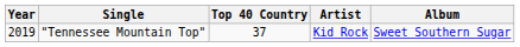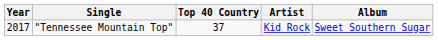 <table class="wikitable" style="text-align:center;">
 <tr>
 <th>Year</th>
 <th>Single</th>
 <th>Top 40 Country</th>
 <th>Artist</th>
 <th>Album</th>
 </tr>
 <tr>
-<td>2019</td>
+<td>2017</td>
 <td>"Tennessee Mountain Top"</td>
 <td>37</td>
 <td><a href='#'>Kid Rock</a></td>
 <td><a href='#'>Sweet Southern Sugar</a></td>
 </tr>
 </table>
